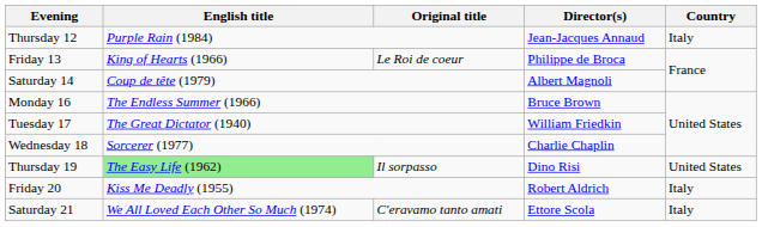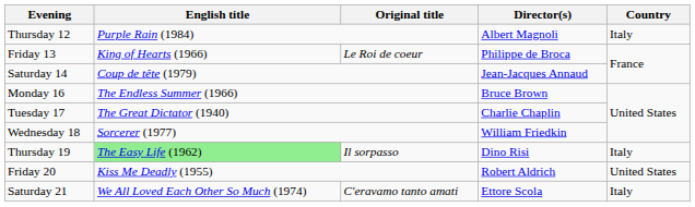 <table class="wikitable" style="width:100%;" cellpadding="5">
 <tr>
 <th scope="col">Evening</th>
 <th scope="col">English title</th>
 <th scope="col">Original title</th>
 <th scope="col">Director(s)</th>
 <th scope="col">Country</th>
 </tr>
 <tr>
 <td data-sort-value="12">Thursday 12</td>
 <td colspan=2><em><a href='#'>Purple Rain</a></em> (1984)</td>
-<td data-sort-value="Annaud"><a href='#'>Jean-Jacques Annaud</a></td>
+<td data-sort-value="Magnoli"><a href='#'>Albert Magnoli</a></td>
 <td>Italy</td>
 </tr>
 <tr>
 <td data-sort-value="13">Friday 13</td>
 <td><em><a href='#'>King of Hearts</a></em> (1966)</td>
 <td><em>Le Roi de coeur</em></td>
 <td data-sort-value="Broca"><a href='#'>Philippe de Broca</a></td>
 <td rowspan="2">France</td>
 </tr>
 <tr>
 <td data-sort-value="14">Saturday 14</td>
 <td colspan=2><em><a href='#'>Coup de tête</a></em> (1979)</td>
-<td data-sort-value="Magnoli"><a href='#'>Albert Magnoli</a></td>
+<td data-sort-value="Annaud"><a href='#'>Jean-Jacques Annaud</a></td>
 </tr>
 <tr>
 <td data-sort-value="16">Monday 16</td>
 <td colspan=2 data-sort-value="Endless"><em><a href='#'>The Endless Summer</a></em> (1966)</td>
 <td data-sort-value="Brown"><a href='#'>Bruce Brown</a></td>
 <td rowspan="3">United States</td>
 </tr>
 <tr>
 <td data-sort-value="17">Tuesday 17</td>
 <td colspan=2 data-sort-value="Great"><em><a href='#'>The Great Dictator</a></em> (1940)</td>
-<td data-sort-value="Friedkin"><a href='#'>William Friedkin</a></td>
+<td data-sort-value="Chaplin"><a href='#'>Charlie Chaplin</a></td>
 </tr>
 <tr>
 <td data-sort-value="18">Wednesday 18</td>
 <td colspan=2><em><a href='#'>Sorcerer</a></em> (1977)</td>
-<td data-sort-value="Chaplin"><a href='#'>Charlie Chaplin</a></td>
+<td data-sort-value="Friedkin"><a href='#'>William Friedkin</a></td>
 </tr>
 <tr>
 <td data-sort-value="19">Thursday 19</td>
 <td data-sort-value="Easy" style="background: lightgreen;"><em><a href='#'>The Easy Life</a></em> (1962)</td>
 <td data-sort-value="Sorpasso"><em>Il sorpasso</em></td>
 <td data-sort-value="Risi"><a href='#'>Dino Risi</a></td>
-<td>United States</td>
+<td>Italy</td>
 </tr>
 <tr>
 <td data-sort-value="20">Friday 20</td>
 <td colspan=2><em><a href='#'>Kiss Me Deadly</a></em> (1955)</td>
 <td data-sort-value="Aldrich"><a href='#'>Robert Aldrich</a></td>
-<td>Italy</td>
+<td>United States</td>
 </tr>
 <tr>
 <td data-sort-value="21">Saturday 21</td>
 <td><em><a href='#'>We All Loved Each Other So Much</a></em> (1974)</td>
 <td><em>C'eravamo tanto amati</em></td>
 <td data-sort-value="Scola"><a href='#'>Ettore Scola</a></td>
 <td>Italy</td>
 </tr>
 </table>
